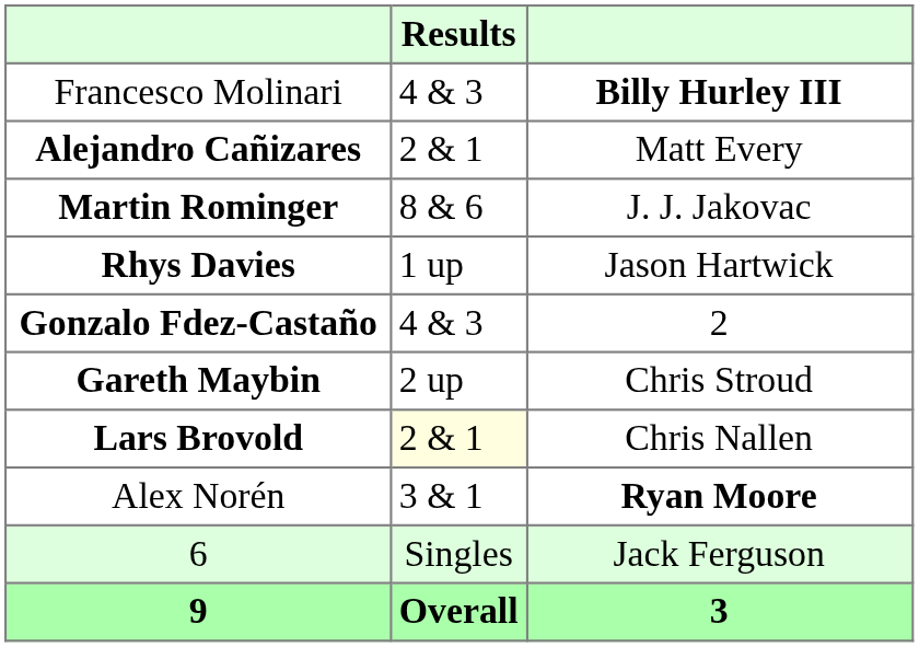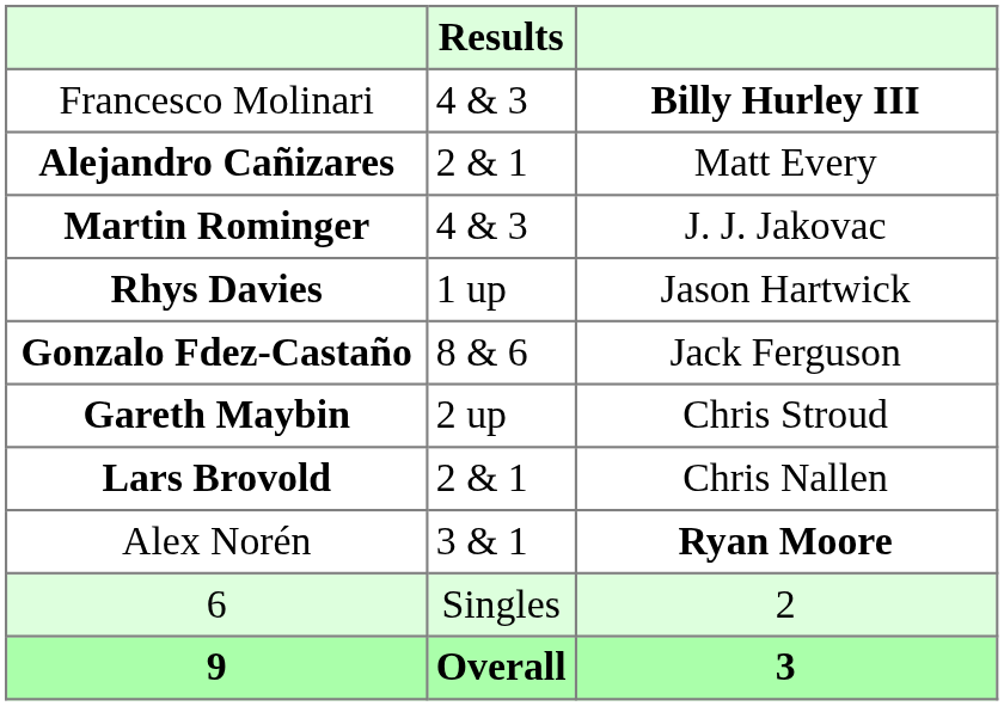 <table border="1" cellpadding="3" style="border-collapse:collapse; text-align:center;">
 <tr style="background:#ddffdd;">
 <th width=160></th>
 <th>Results</th>
 <th width=160></th>
 </tr>
 <tr>
 <td>Francesco Molinari</td>
 <td align=left> 4 & 3</td>
 <td><strong>Billy Hurley III</strong></td>
 </tr>
 <tr>
 <td><strong>Alejandro Cañizares</strong></td>
 <td align=left> 2 & 1</td>
 <td>Matt Every</td>
 </tr>
 <tr>
 <td><strong>Martin Rominger</strong></td>
-<td align=left> 8 & 6</td>
+<td align=left> 4 & 3</td>
 <td>J. J. Jakovac</td>
 </tr>
 <tr>
 <td><strong>Rhys Davies</strong></td>
 <td align=left> 1 up</td>
 <td>Jason Hartwick</td>
 </tr>
 <tr>
 <td><strong>Gonzalo Fdez-Castaño</strong></td>
-<td align=left> 4 & 3</td>
-<td>2</td>
+<td align=left> 8 & 6</td>
+<td>Jack Ferguson</td>
 </tr>
 <tr>
 <td><strong>Gareth Maybin</strong></td>
 <td align=left> 2 up</td>
 <td>Chris Stroud</td>
 </tr>
 <tr>
 <td><strong>Lars Brovold</strong></td>
-<td align=left style="background: lightyellow;"> 2 & 1</td>
+<td align=left> 2 & 1</td>
 <td>Chris Nallen</td>
 </tr>
 <tr>
 <td>Alex Norén</td>
 <td align=left> 3 & 1</td>
 <td><strong>Ryan Moore</strong></td>
 </tr>
 <tr style="background:#ddffdd;">
 <td>6</td>
 <td>Singles</td>
-<td>Jack Ferguson</td>
+<td>2</td>
 </tr>
 <tr style="background:#aaffaa;">
 <th>9</th>
 <th>Overall</th>
 <th>3</th>
 </tr>
 </table>
